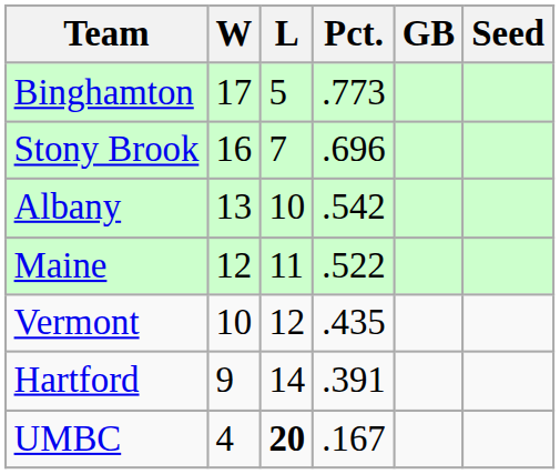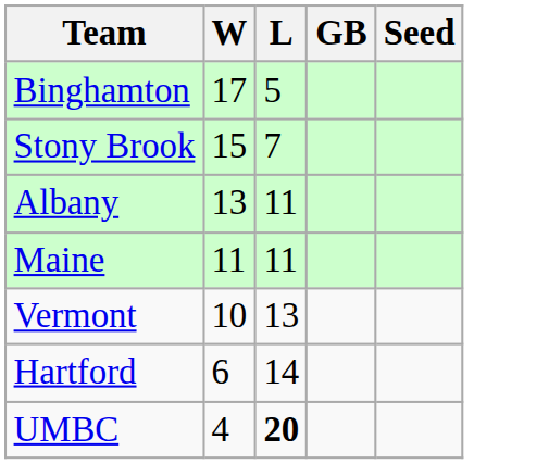 <table class=wikitable>
 <tr>
 <th>Team</th>
 <th>W</th>
 <th>L</th>
-<th>Pct.</th>
 <th>GB</th>
 <th>Seed</th>
 </tr>
 <tr bgcolor=#ccffcc>
 <td><a href='#'>Binghamton</a></td>
 <td>17</td>
 <td>5</td>
-<td>.773</td>
 <td></td>
 <td></td>
 </tr>
 <tr bgcolor=#ccffcc>
 <td><a href='#'>Stony Brook</a></td>
-<td>16</td>
+<td>15</td>
 <td>7</td>
-<td>.696</td>
 <td></td>
 <td></td>
 </tr>
 <tr bgcolor=#ccffcc>
 <td><a href='#'>Albany</a></td>
 <td>13</td>
-<td>10</td>
-<td>.542</td>
+<td>11</td>
 <td></td>
 <td></td>
 </tr>
 <tr bgcolor=#ccffcc>
 <td><a href='#'>Maine</a></td>
-<td>12</td>
 <td>11</td>
-<td>.522</td>
+<td>11</td>
 <td></td>
 <td></td>
 </tr>
 <tr>
 <td><a href='#'>Vermont</a></td>
 <td>10</td>
-<td>12</td>
-<td>.435</td>
+<td>13</td>
 <td></td>
 <td></td>
 </tr>
 <tr>
 <td><a href='#'>Hartford</a></td>
-<td>9</td>
+<td>6</td>
 <td>14</td>
-<td>.391</td>
 <td></td>
 <td></td>
 </tr>
 <tr>
 <td><a href='#'>UMBC</a></td>
 <td>4</td>
 <td><strong>20</strong></td>
-<td>.167</td>
 <td></td>
 <td></td>
 </tr>
 </table>
